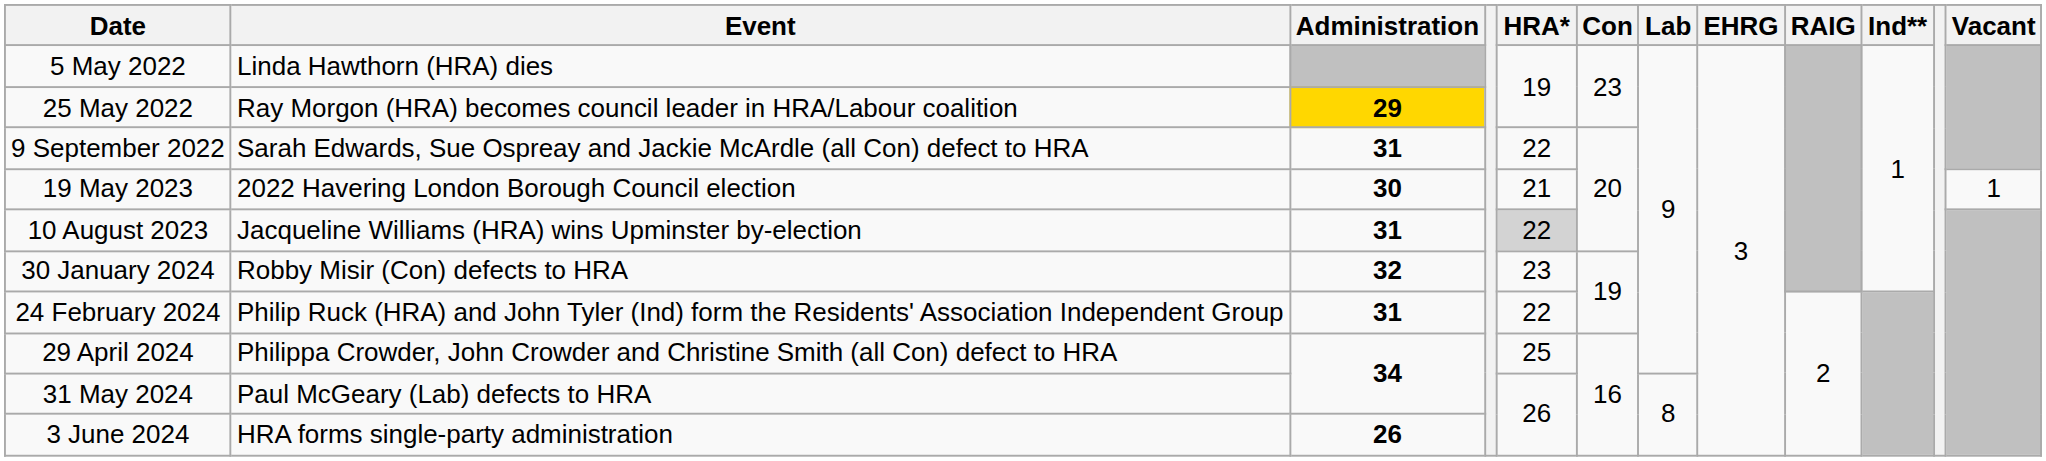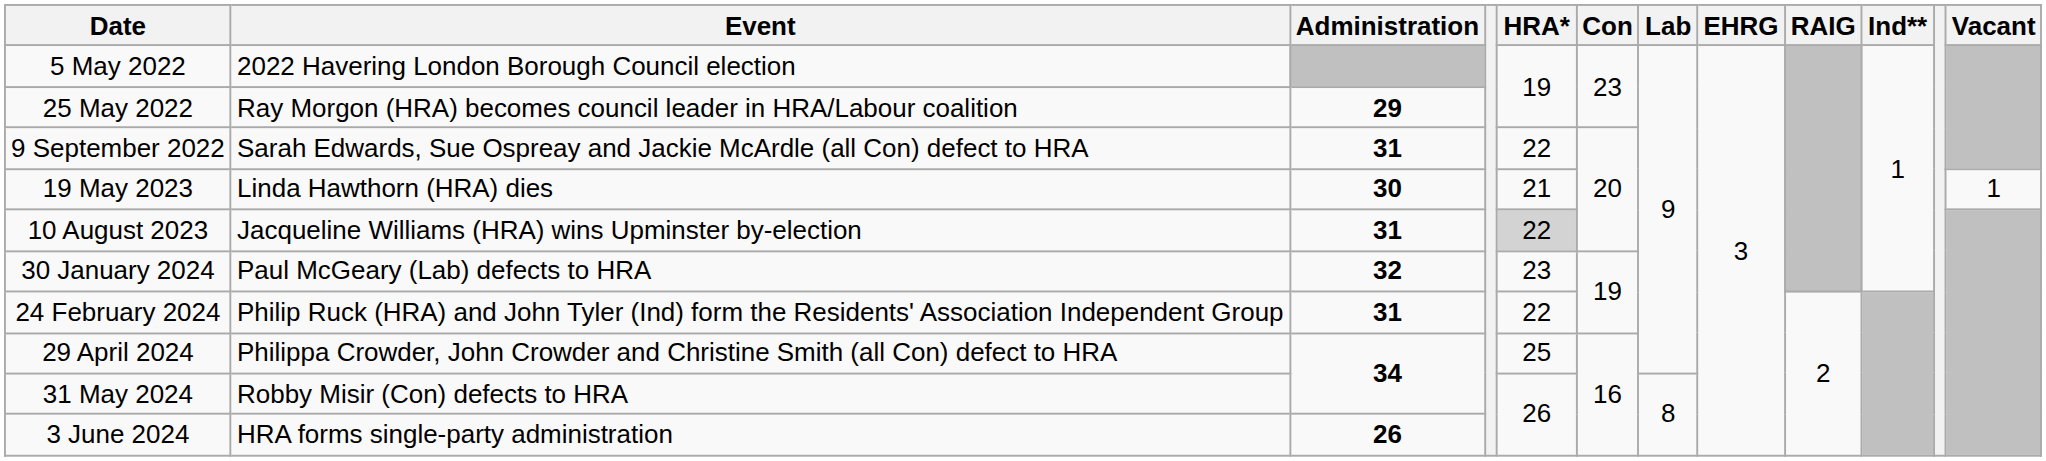 <table class="wikitable" style="text-align: center; font-size: 85%">
 <tr>
 <th>Date</th>
 <th>Event</th>
 <th>Administration</th>
 <th rowspan="11"></th>
 <th>HRA*</th>
 <th>Con</th>
 <th>Lab</th>
 <th>EHRG</th>
 <th>RAIG</th>
 <th>Ind**</th>
 <th rowspan="11"></th>
 <th>Vacant</th>
 </tr>
 <tr>
 <td>5 May 2022</td>
-<td style="text-align: left;">Linda Hawthorn (HRA) dies</td>
+<td style="text-align: left;">2022 Havering London Borough Council election</td>
 <td style="background: silver;"></td>
 <td rowspan="2">19</td>
 <td rowspan="2">23</td>
 <td rowspan="8">9</td>
 <td rowspan="10">3</td>
 <td rowspan="6" style="background: silver;"></td>
 <td rowspan="6">1</td>
 <td rowspan="3" style="background: silver;"></td>
 </tr>
 <tr>
 <td>25 May 2022</td>
 <td style="text-align: left;">Ray Morgon (HRA) becomes council leader in HRA/Labour coalition</td>
-<td style="background: gold;"><strong>29</strong></td>
+<td><strong>29</strong></td>
 </tr>
 <tr>
 <td>9 September 2022</td>
 <td style="text-align: left;">Sarah Edwards, Sue Ospreay and Jackie McArdle (all Con) defect to HRA</td>
 <td><strong>31</strong></td>
 <td>22</td>
 <td rowspan="3">20</td>
 </tr>
 <tr>
 <td>19 May 2023</td>
-<td style="text-align: left;">2022 Havering London Borough Council election</td>
+<td style="text-align: left;">Linda Hawthorn (HRA) dies</td>
 <td><strong>30</strong></td>
 <td>21</td>
 <td>1</td>
 </tr>
 <tr>
 <td>10 August 2023</td>
 <td style="text-align: left;">Jacqueline Williams (HRA) wins Upminster by-election</td>
 <td><strong>31</strong></td>
 <td style="background: lightgrey;">22</td>
 <td rowspan="6" style="background: silver;"></td>
 </tr>
 <tr>
 <td>30 January 2024</td>
-<td style="text-align: left;">Robby Misir (Con) defects to HRA</td>
+<td style="text-align: left;">Paul McGeary (Lab) defects to HRA</td>
 <td><strong>32</strong></td>
 <td>23</td>
 <td rowspan="2">19</td>
 </tr>
 <tr>
 <td>24 February 2024</td>
 <td style="text-align: left;">Philip Ruck (HRA) and John Tyler (Ind) form the Residents' Association Independent Group</td>
 <td><strong>31</strong></td>
 <td>22</td>
 <td rowspan="4">2</td>
 <td rowspan="4" style="background: silver;"></td>
 </tr>
 <tr>
 <td>29 April 2024</td>
 <td style="text-align: left;">Philippa Crowder, John Crowder and Christine Smith (all Con) defect to HRA</td>
 <td rowspan="2"><strong>34</strong></td>
 <td>25</td>
 <td rowspan="3">16</td>
 </tr>
 <tr>
 <td>31 May 2024</td>
-<td style="text-align: left;">Paul McGeary (Lab) defects to HRA</td>
+<td style="text-align: left;">Robby Misir (Con) defects to HRA</td>
 <td rowspan="2">26</td>
 <td rowspan="2">8</td>
 </tr>
 <tr>
 <td>3 June 2024</td>
 <td style="text-align: left;">HRA forms single-party administration</td>
 <td><strong>26</strong></td>
 </tr>
 </table>
